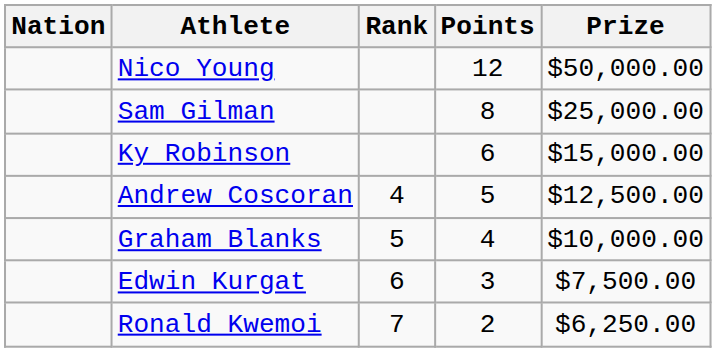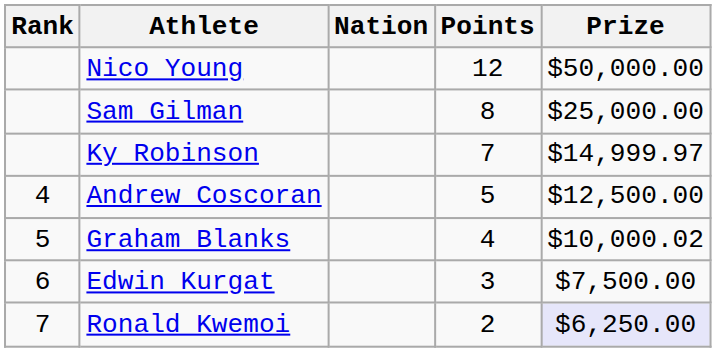 <table class="wikitable mw-datatable sortable" style="text-align:center;">
 <tr>
+<th scope="col" style="width: 10px;">Rank</th>
+<th scope="col">Athlete</th>
 <th scope="col">Nation</th>
-<th scope="col">Athlete</th>
-<th scope="col" style="width: 10px;">Rank</th>
 <th scope="col">Points</th>
 <th scope="col">Prize</th>
 </tr>
 <tr>
+<td></td>
+<td align=left><a href='#'>Nico Young</a> </td>
 <td align=left></td>
-<td align=left><a href='#'>Nico Young</a> </td>
-<td></td>
 <td>12</td>
 <td>$50,000.00</td>
 </tr>
 <tr>
+<td></td>
+<td align=left><a href='#'>Sam Gilman</a> </td>
 <td align=left></td>
-<td align=left><a href='#'>Sam Gilman</a> </td>
-<td></td>
 <td>8</td>
 <td>$25,000.00</td>
 </tr>
 <tr>
+<td></td>
+<td align=left><a href='#'>Ky Robinson</a> </td>
 <td align=left></td>
-<td align=left><a href='#'>Ky Robinson</a> </td>
-<td></td>
-<td>6</td>
-<td>$15,000.00</td>
+<td>7</td>
+<td>$14,999.97</td>
 </tr>
 <tr>
+<td>4</td>
+<td align=left><a href='#'>Andrew Coscoran</a> </td>
 <td align=left></td>
-<td align=left><a href='#'>Andrew Coscoran</a> </td>
-<td>4</td>
 <td>5</td>
 <td>$12,500.00</td>
 </tr>
 <tr>
+<td>5</td>
+<td align=left><a href='#'>Graham Blanks</a> </td>
 <td align=left></td>
-<td align=left><a href='#'>Graham Blanks</a> </td>
-<td>5</td>
 <td>4</td>
-<td>$10,000.00</td>
+<td>$10,000.02</td>
 </tr>
 <tr>
+<td>6</td>
+<td align=left><a href='#'>Edwin Kurgat</a> </td>
 <td align=left></td>
-<td align=left><a href='#'>Edwin Kurgat</a> </td>
-<td>6</td>
 <td>3</td>
 <td>$7,500.00</td>
 </tr>
 <tr>
+<td>7</td>
+<td align=left><a href='#'>Ronald Kwemoi</a> </td>
 <td align=left></td>
-<td align=left><a href='#'>Ronald Kwemoi</a> </td>
-<td>7</td>
 <td>2</td>
-<td>$6,250.00</td>
+<td style="background: lavender;">$6,250.00</td>
 </tr>
 </table>
